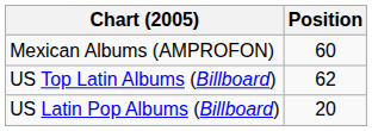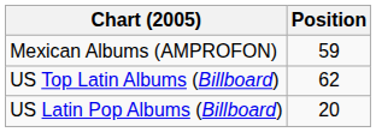 <table class="wikitable plainrowheaders sortable" style="text-align:center;">
 <tr>
 <th scope="col">Chart (2005)</th>
 <th scope="col">Position</th>
 </tr>
 <tr>
 <td align="left">Mexican Albums (AMPROFON)</td>
-<td>60</td>
+<td>59</td>
 </tr>
 <tr>
 <td align="left">US <a href='#'>Top Latin Albums</a> (<em><a href='#'>Billboard</a></em>)</td>
 <td align="center">62</td>
 </tr>
 <tr>
 <td align="left">US <a href='#'>Latin Pop Albums</a> (<em><a href='#'>Billboard</a></em>)</td>
 <td align="center">20</td>
 </tr>
 <tr>
 </tr>
 </table>
